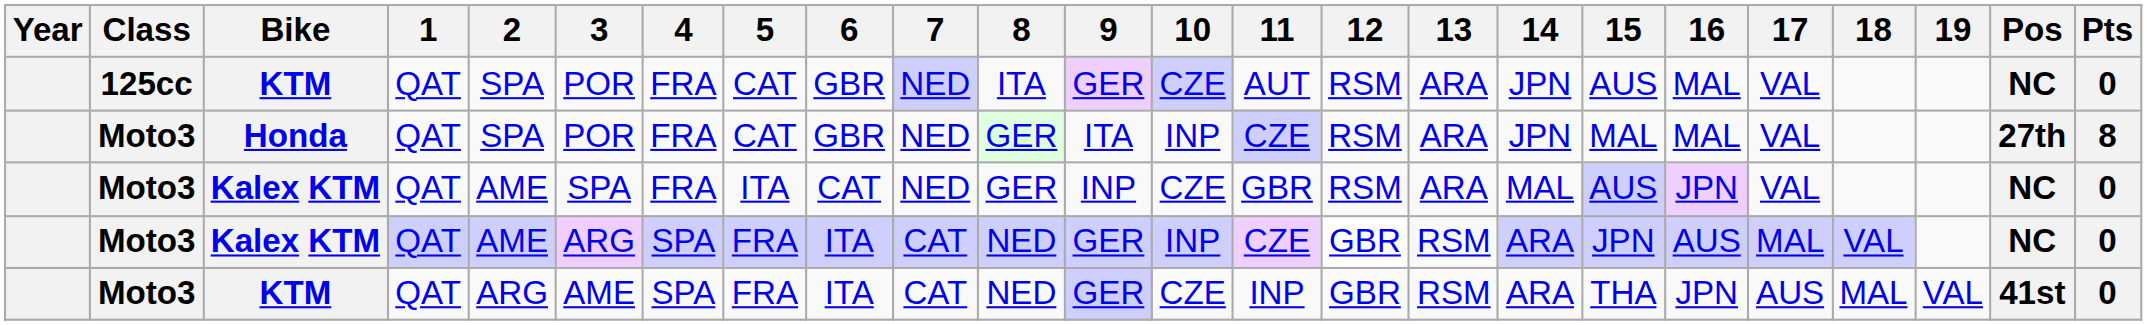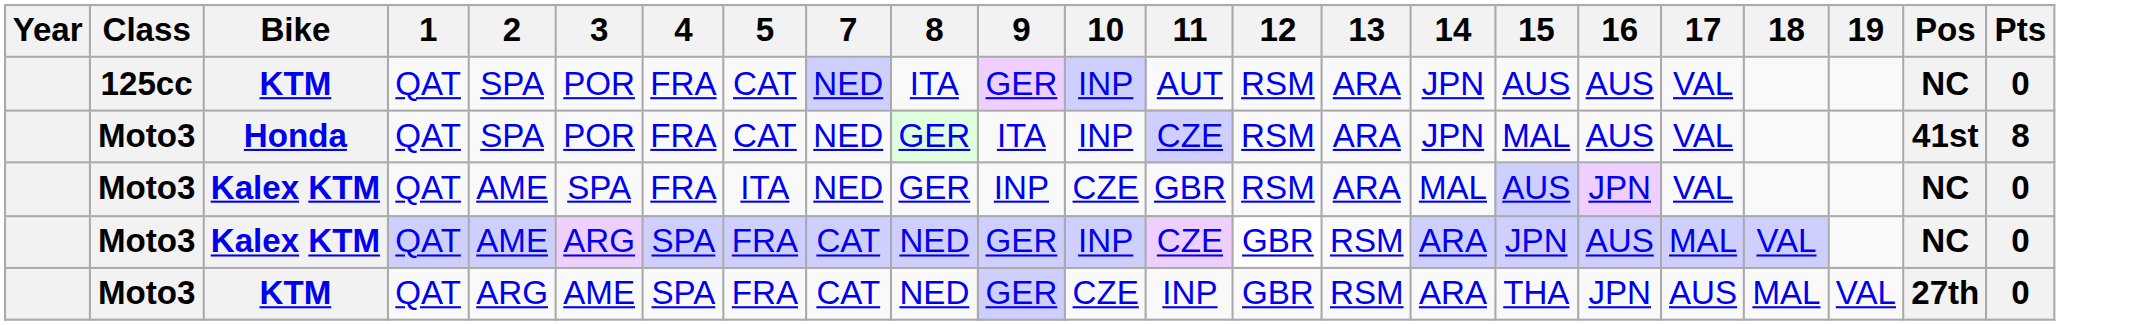 <table class="wikitable" style="text-align:center">
 <tr>
 <th>Year</th>
 <th>Class</th>
 <th>Bike</th>
 <th>1</th>
 <th>2</th>
 <th>3</th>
 <th>4</th>
 <th>5</th>
-<th>6</th>
 <th>7</th>
 <th>8</th>
 <th>9</th>
 <th>10</th>
 <th>11</th>
 <th>12</th>
 <th>13</th>
 <th>14</th>
 <th>15</th>
 <th>16</th>
 <th>17</th>
 <th>18</th>
 <th>19</th>
 <th>Pos</th>
 <th>Pts</th>
 </tr>
 <tr>
 <th></th>
 <th>125cc</th>
 <th><a href='#'>KTM</a></th>
 <td><a href='#'>QAT</a></td>
 <td><a href='#'>SPA</a></td>
 <td><a href='#'>POR</a></td>
 <td><a href='#'>FRA</a></td>
 <td><a href='#'>CAT</a></td>
-<td><a href='#'>GBR</a></td>
 <td style="background:#cfcfff;"><a href='#'>NED</a><br></td>
 <td><a href='#'>ITA</a></td>
 <td style="background:#EFCFFF;"><a href='#'>GER</a><br></td>
-<td style="background:#cfcfff;"><a href='#'>CZE</a><br></td>
+<td style="background:#cfcfff;"><a href='#'>INP</a><br></td>
 <td><a href='#'>AUT</a></td>
 <td><a href='#'>RSM</a></td>
 <td><a href='#'>ARA</a></td>
 <td><a href='#'>JPN</a></td>
 <td><a href='#'>AUS</a></td>
-<td><a href='#'>MAL</a></td>
+<td><a href='#'>AUS</a></td>
 <td><a href='#'>VAL</a></td>
 <td></td>
 <td></td>
 <th>NC</th>
 <th>0</th>
 </tr>
 <tr>
 <th></th>
 <th>Moto3</th>
 <th><a href='#'>Honda</a></th>
 <td><a href='#'>QAT</a></td>
 <td><a href='#'>SPA</a></td>
 <td><a href='#'>POR</a></td>
 <td><a href='#'>FRA</a></td>
 <td><a href='#'>CAT</a></td>
-<td><a href='#'>GBR</a></td>
 <td><a href='#'>NED</a></td>
 <td style="background:#DFFFDF;"><a href='#'>GER</a><br></td>
 <td><a href='#'>ITA</a></td>
 <td><a href='#'>INP</a></td>
 <td style="background:#cfcfff;"><a href='#'>CZE</a><br></td>
 <td><a href='#'>RSM</a></td>
 <td><a href='#'>ARA</a></td>
 <td><a href='#'>JPN</a></td>
 <td><a href='#'>MAL</a></td>
-<td><a href='#'>MAL</a></td>
+<td><a href='#'>AUS</a></td>
 <td><a href='#'>VAL</a></td>
 <td></td>
 <td></td>
-<th>27th</th>
+<th>41st</th>
 <th>8</th>
 </tr>
 <tr>
 <th></th>
 <th>Moto3</th>
 <th><a href='#'>Kalex</a> <a href='#'>KTM</a></th>
 <td><a href='#'>QAT</a></td>
 <td><a href='#'>AME</a></td>
 <td><a href='#'>SPA</a></td>
 <td><a href='#'>FRA</a></td>
 <td><a href='#'>ITA</a></td>
-<td><a href='#'>CAT</a></td>
 <td><a href='#'>NED</a></td>
 <td><a href='#'>GER</a></td>
 <td><a href='#'>INP</a></td>
 <td><a href='#'>CZE</a></td>
 <td><a href='#'>GBR</a></td>
 <td><a href='#'>RSM</a></td>
 <td><a href='#'>ARA</a></td>
 <td><a href='#'>MAL</a></td>
 <td style="background:#cfcfff;"><a href='#'>AUS</a><br></td>
 <td style="background:#EFCFFF;"><a href='#'>JPN</a><br></td>
 <td><a href='#'>VAL</a></td>
 <td></td>
 <td></td>
 <th>NC</th>
 <th>0</th>
 </tr>
 <tr>
 <th></th>
 <th>Moto3</th>
 <th><a href='#'>Kalex</a> <a href='#'>KTM</a></th>
 <td style="background:#cfcfff;"><a href='#'>QAT</a><br></td>
 <td style="background:#cfcfff;"><a href='#'>AME</a><br></td>
 <td style="background:#efcfff;"><a href='#'>ARG</a><br></td>
 <td style="background:#cfcfff;"><a href='#'>SPA</a><br></td>
 <td style="background:#cfcfff;"><a href='#'>FRA</a><br></td>
-<td style="background:#cfcfff;"><a href='#'>ITA</a><br></td>
 <td style="background:#cfcfff;"><a href='#'>CAT</a><br></td>
 <td style="background:#cfcfff;"><a href='#'>NED</a><br></td>
 <td style="background:#cfcfff;"><a href='#'>GER</a><br></td>
 <td style="background:#cfcfff;"><a href='#'>INP</a><br></td>
 <td style="background:#efcfff;"><a href='#'>CZE</a><br></td>
 <td style="background:#ffffff;"><a href='#'>GBR</a><br></td>
 <td><a href='#'>RSM</a></td>
 <td style="background:#cfcfff;"><a href='#'>ARA</a><br></td>
 <td style="background:#cfcfff;"><a href='#'>JPN</a><br></td>
 <td style="background:#cfcfff;"><a href='#'>AUS</a><br></td>
 <td style="background:#cfcfff;"><a href='#'>MAL</a><br></td>
 <td style="background:#cfcfff;"><a href='#'>VAL</a><br></td>
 <td></td>
 <th>NC</th>
 <th>0</th>
 </tr>
 <tr>
 <th></th>
 <th>Moto3</th>
 <th><a href='#'>KTM</a></th>
 <td><a href='#'>QAT</a></td>
 <td><a href='#'>ARG</a></td>
 <td><a href='#'>AME</a></td>
 <td><a href='#'>SPA</a></td>
 <td><a href='#'>FRA</a></td>
-<td><a href='#'>ITA</a></td>
 <td><a href='#'>CAT</a></td>
 <td><a href='#'>NED</a></td>
 <td style="background:#cfcfff;"><a href='#'>GER</a><br></td>
 <td><a href='#'>CZE</a></td>
 <td><a href='#'>INP</a></td>
 <td><a href='#'>GBR</a></td>
 <td><a href='#'>RSM</a></td>
 <td><a href='#'>ARA</a></td>
 <td><a href='#'>THA</a></td>
 <td><a href='#'>JPN</a></td>
 <td><a href='#'>AUS</a></td>
 <td><a href='#'>MAL</a></td>
 <td><a href='#'>VAL</a></td>
-<th>41st</th>
+<th>27th</th>
 <th>0</th>
 </tr>
 </table>
